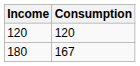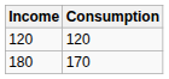 <table class="wikitable">
 <tr>
 <th>Income</th>
 <th>Consumption</th>
 </tr>
 <tr>
 <td>120</td>
 <td>120</td>
 </tr>
 <tr>
 <td>180</td>
-<td>167</td>
+<td>170</td>
 </tr>
 </table>
